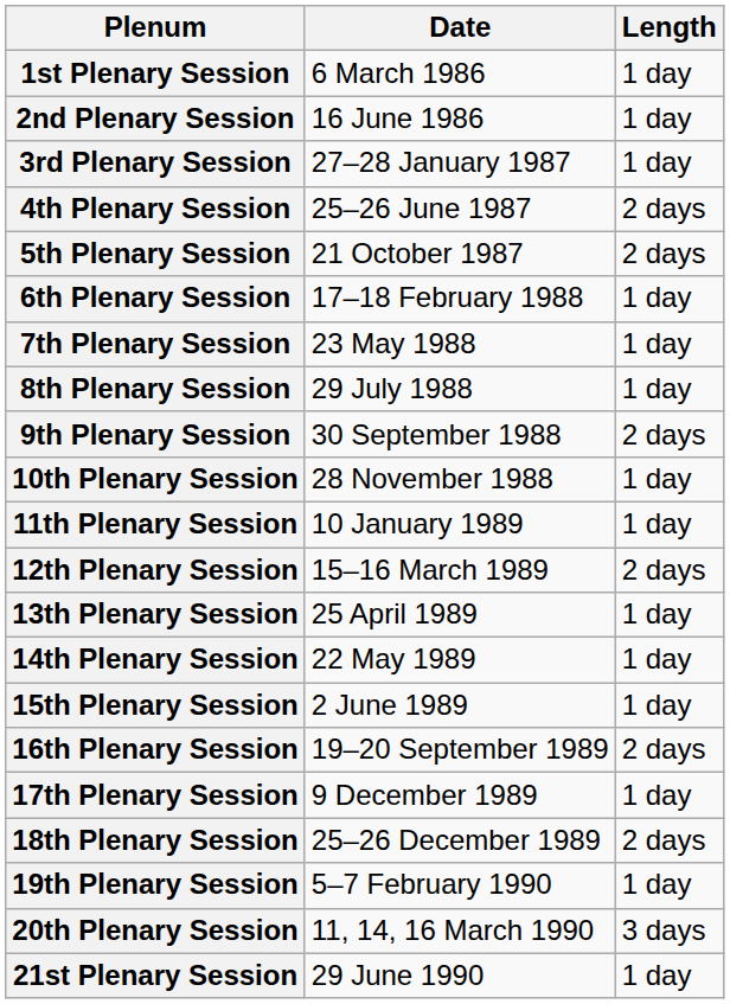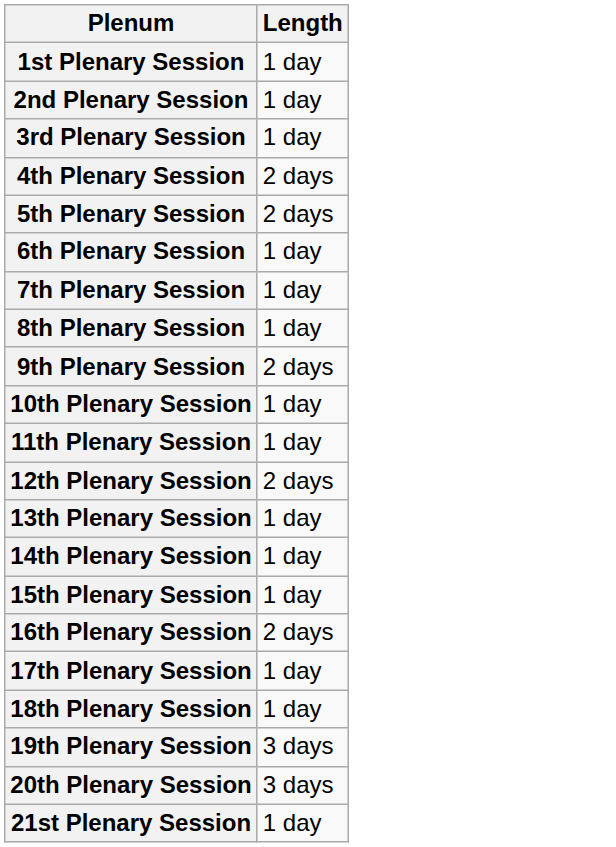 <table class="wikitable sortable plainrowheaders">
 <tr>
 <th scope="col">Plenum</th>
-<th scope="col">Date</th>
 <th scope="col">Length</th>
 </tr>
 <tr>
 <th scope="row">1st Plenary Session</th>
-<td data-sort-value="1">6 March 1986</td>
 <td>1 day</td>
 </tr>
 <tr>
 <th scope="row">2nd Plenary Session</th>
-<td data-sort-value="2">16 June 1986</td>
 <td>1 day</td>
 </tr>
 <tr>
 <th scope="row">3rd Plenary Session</th>
-<td data-sort-value="3">27–28 January 1987</td>
 <td>1 day</td>
 </tr>
 <tr>
 <th scope="row">4th Plenary Session</th>
-<td data-sort-value="4">25–26 June 1987</td>
 <td>2 days</td>
 </tr>
 <tr>
 <th scope="row">5th Plenary Session</th>
-<td data-sort-value="5">21 October 1987</td>
 <td>2 days</td>
 </tr>
 <tr>
 <th scope="row">6th Plenary Session</th>
-<td data-sort-value="6">17–18 February 1988</td>
 <td>1 day</td>
 </tr>
 <tr>
 <th scope="row">7th Plenary Session</th>
-<td data-sort-value="7">23 May 1988</td>
 <td>1 day</td>
 </tr>
 <tr>
 <th scope="row">8th Plenary Session</th>
-<td data-sort-value="8">29 July 1988</td>
 <td>1 day</td>
 </tr>
 <tr>
 <th scope="row">9th Plenary Session</th>
-<td data-sort-value="9">30 September 1988</td>
 <td>2 days</td>
 </tr>
 <tr>
 <th scope="row">10th Plenary Session</th>
-<td data-sort-value="10">28 November 1988</td>
 <td>1 day</td>
 </tr>
 <tr>
 <th scope="row">11th Plenary Session</th>
-<td data-sort-value="11">10 January 1989</td>
 <td>1 day</td>
 </tr>
 <tr>
 <th scope="row">12th Plenary Session</th>
-<td data-sort-value="12">15–16 March 1989</td>
 <td>2 days</td>
 </tr>
 <tr>
 <th scope="row">13th Plenary Session</th>
-<td data-sort-value="13">25 April 1989</td>
 <td>1 day</td>
 </tr>
 <tr>
 <th scope="row">14th Plenary Session</th>
-<td data-sort-value="14">22 May 1989</td>
 <td>1 day</td>
 </tr>
 <tr>
 <th scope="row">15th Plenary Session</th>
-<td data-sort-value="15">2 June 1989</td>
 <td>1 day</td>
 </tr>
 <tr>
 <th scope="row">16th Plenary Session</th>
-<td data-sort-value="16">19–20 September 1989</td>
 <td>2 days</td>
 </tr>
 <tr>
 <th scope="row">17th Plenary Session</th>
-<td data-sort-value="17">9 December 1989</td>
 <td>1 day</td>
 </tr>
 <tr>
 <th scope="row">18th Plenary Session</th>
-<td data-sort-value="18">25–26 December 1989</td>
-<td>2 days</td>
+<td>1 day</td>
 </tr>
 <tr>
 <th scope="row">19th Plenary Session</th>
-<td data-sort-value="19">5–7 February 1990</td>
-<td>1 day</td>
+<td>3 days</td>
 </tr>
 <tr>
 <th scope="row">20th Plenary Session</th>
-<td data-sort-value="20">11, 14, 16 March 1990</td>
 <td>3 days</td>
 </tr>
 <tr>
 <th scope="row">21st Plenary Session</th>
-<td data-sort-value="21">29 June 1990</td>
 <td>1 day</td>
 </tr>
 </table>
